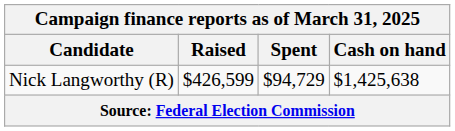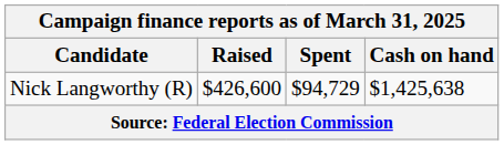 <table class="wikitable sortable">
 <tr>
 <th colspan=4>Campaign finance reports as of March 31, 2025</th>
 </tr>
 <tr style="text-align:center;">
 <th>Candidate</th>
 <th>Raised</th>
 <th>Spent</th>
 <th>Cash on hand</th>
 </tr>
 <tr>
 <td>Nick Langworthy (R)</td>
-<td>$426,599</td>
+<td>$426,600</td>
 <td>$94,729</td>
 <td>$1,425,638</td>
 </tr>
 <tr>
 <th colspan="4"><small>Source: <a href='#'>Federal Election Commission</a></small></th>
 </tr>
 </table>
